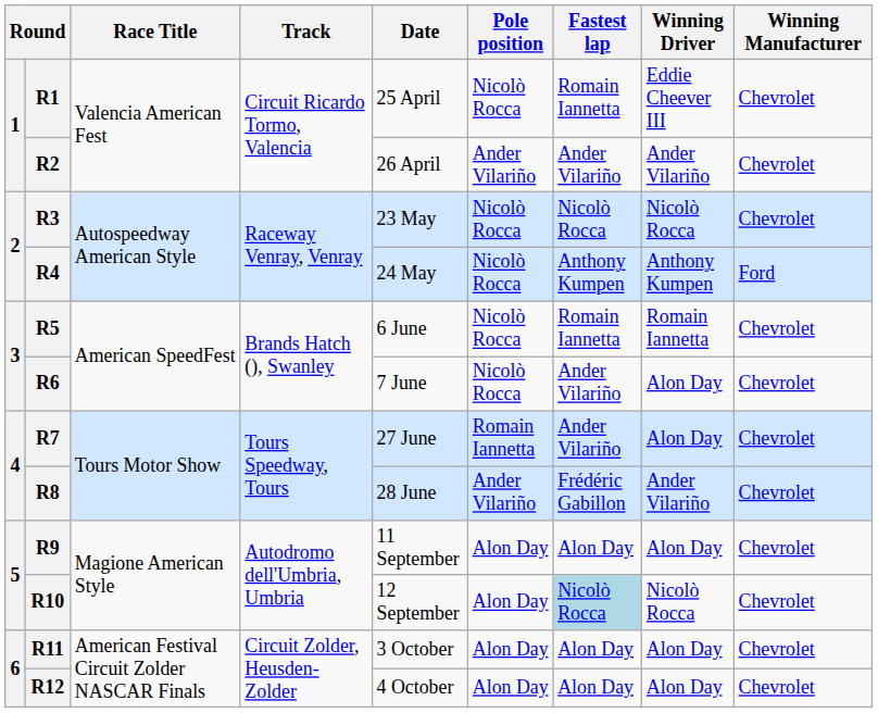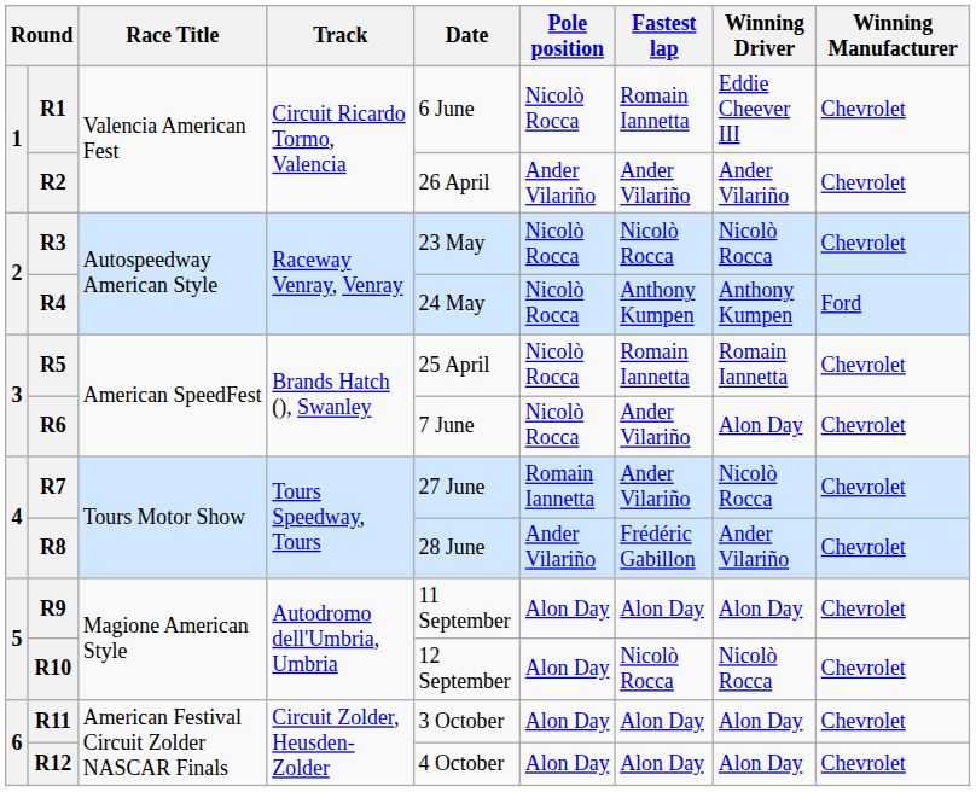 <table class="wikitable" style="font-size:85%;">
 <tr>
 <th colspan=2>Round</th>
 <th>Race Title</th>
 <th>Track</th>
 <th>Date</th>
 <th><a href='#'>Pole position</a></th>
 <th><a href='#'>Fastest lap</a></th>
 <th>Winning Driver</th>
 <th>Winning Manufacturer</th>
 </tr>
 <tr>
 <th rowspan=2>1</th>
 <th>R1</th>
 <td rowspan=2>Valencia American Fest</td>
 <td rowspan=2> <a href='#'>Circuit Ricardo Tormo</a>, <a href='#'>Valencia</a></td>
-<td>25 April</td>
+<td>6 June</td>
 <td> <a href='#'>Nicolò Rocca</a></td>
 <td> <a href='#'>Romain Iannetta</a></td>
 <td> <a href='#'>Eddie Cheever III</a></td>
 <td><a href='#'>Chevrolet</a></td>
 </tr>
 <tr>
 <th>R2</th>
 <td>26 April</td>
 <td> <a href='#'>Ander Vilariño</a></td>
 <td> <a href='#'>Ander Vilariño</a></td>
 <td> <a href='#'>Ander Vilariño</a></td>
 <td><a href='#'>Chevrolet</a></td>
 </tr>
 <tr style="background:#D0E7FF;">
 <th rowspan=2>2</th>
 <th>R3</th>
 <td rowspan=2>Autospeedway American Style</td>
 <td rowspan=2> <a href='#'>Raceway Venray</a>, <a href='#'>Venray</a></td>
 <td>23 May</td>
 <td> <a href='#'>Nicolò Rocca</a></td>
 <td> <a href='#'>Nicolò Rocca</a></td>
 <td> <a href='#'>Nicolò Rocca</a></td>
 <td><a href='#'>Chevrolet</a></td>
 </tr>
 <tr style="background:#D0E7FF;">
 <th>R4</th>
 <td>24 May</td>
 <td> <a href='#'>Nicolò Rocca</a></td>
 <td> <a href='#'>Anthony Kumpen</a></td>
 <td> <a href='#'>Anthony Kumpen</a></td>
 <td><a href='#'>Ford</a></td>
 </tr>
 <tr>
 <th rowspan=2>3</th>
 <th>R5</th>
 <td rowspan=2>American SpeedFest</td>
 <td rowspan=2> <a href='#'>Brands Hatch</a> (), <a href='#'>Swanley</a></td>
-<td>6 June</td>
+<td>25 April</td>
 <td> <a href='#'>Nicolò Rocca</a></td>
 <td> <a href='#'>Romain Iannetta</a></td>
 <td> <a href='#'>Romain Iannetta</a></td>
 <td><a href='#'>Chevrolet</a></td>
 </tr>
 <tr>
 <th>R6</th>
 <td>7 June</td>
 <td> <a href='#'>Nicolò Rocca</a></td>
 <td> <a href='#'>Ander Vilariño</a></td>
 <td> <a href='#'>Alon Day</a></td>
 <td><a href='#'>Chevrolet</a></td>
 </tr>
 <tr style="background:#D0E7FF;">
 <th rowspan=2>4</th>
 <th>R7</th>
 <td rowspan=2>Tours Motor Show</td>
 <td rowspan=2> <a href='#'>Tours Speedway</a>, <a href='#'>Tours</a></td>
 <td>27 June</td>
 <td> <a href='#'>Romain Iannetta</a></td>
 <td> <a href='#'>Ander Vilariño</a></td>
-<td> <a href='#'>Alon Day</a></td>
+<td> <a href='#'>Nicolò Rocca</a></td>
 <td><a href='#'>Chevrolet</a></td>
 </tr>
 <tr style="background:#D0E7FF;">
 <th>R8</th>
 <td>28 June</td>
 <td> <a href='#'>Ander Vilariño</a></td>
 <td> <a href='#'>Frédéric Gabillon</a></td>
 <td> <a href='#'>Ander Vilariño</a></td>
 <td><a href='#'>Chevrolet</a></td>
 </tr>
 <tr>
 <th rowspan=2>5</th>
 <th>R9</th>
 <td rowspan=2>Magione American Style</td>
 <td rowspan=2> <a href='#'>Autodromo dell'Umbria</a>, <a href='#'>Umbria</a></td>
 <td>11 September</td>
 <td> <a href='#'>Alon Day</a></td>
 <td> <a href='#'>Alon Day</a></td>
 <td> <a href='#'>Alon Day</a></td>
 <td><a href='#'>Chevrolet</a></td>
 </tr>
 <tr>
 <th>R10</th>
 <td>12 September</td>
 <td> <a href='#'>Alon Day</a></td>
-<td style="background: lightblue;"> <a href='#'>Nicolò Rocca</a></td>
+<td> <a href='#'>Nicolò Rocca</a></td>
 <td> <a href='#'>Nicolò Rocca</a></td>
 <td><a href='#'>Chevrolet</a></td>
 </tr>
 <tr>
 <th rowspan=2>6</th>
 <th>R11</th>
 <td rowspan=2>American Festival Circuit Zolder NASCAR Finals</td>
 <td rowspan=2> <a href='#'>Circuit Zolder</a>, <a href='#'>Heusden-Zolder</a></td>
 <td>3 October</td>
 <td> <a href='#'>Alon Day</a></td>
 <td> <a href='#'>Alon Day</a></td>
 <td> <a href='#'>Alon Day</a></td>
 <td><a href='#'>Chevrolet</a></td>
 </tr>
 <tr>
 <th>R12</th>
 <td>4 October</td>
 <td> <a href='#'>Alon Day</a></td>
 <td> <a href='#'>Alon Day</a></td>
 <td> <a href='#'>Alon Day</a></td>
 <td><a href='#'>Chevrolet</a></td>
 </tr>
 </table>
